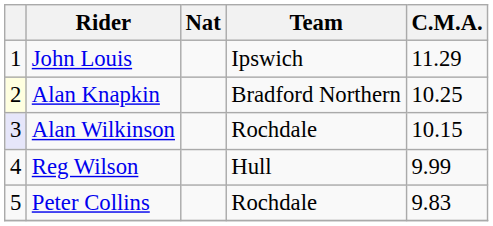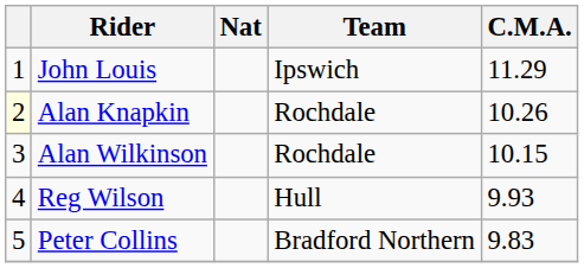 <table class=wikitable>
 <tr>
 <th></th>
 <th>Rider</th>
 <th>Nat</th>
 <th>Team</th>
 <th>C.M.A.</th>
 </tr>
 <tr>
 <td align="center">1</td>
 <td><a href='#'>John Louis</a></td>
 <td></td>
 <td>Ipswich</td>
 <td>11.29</td>
 </tr>
 <tr>
 <td align="center" style="background: lightyellow;">2</td>
 <td><a href='#'>Alan Knapkin</a></td>
 <td></td>
-<td>Bradford Northern</td>
-<td>10.25</td>
+<td>Rochdale</td>
+<td>10.26</td>
 </tr>
 <tr>
-<td align="center" style="background: lavender;">3</td>
+<td align="center">3</td>
 <td><a href='#'>Alan Wilkinson</a></td>
 <td></td>
 <td>Rochdale</td>
 <td>10.15</td>
 </tr>
 <tr>
 <td align="center">4</td>
 <td><a href='#'>Reg Wilson</a></td>
 <td></td>
 <td>Hull</td>
-<td>9.99</td>
+<td>9.93</td>
 </tr>
 <tr>
 <td align="center">5</td>
 <td><a href='#'>Peter Collins</a></td>
 <td></td>
-<td>Rochdale</td>
+<td>Bradford Northern</td>
 <td>9.83</td>
 </tr>
 <tr>
 </tr>
 </table>
